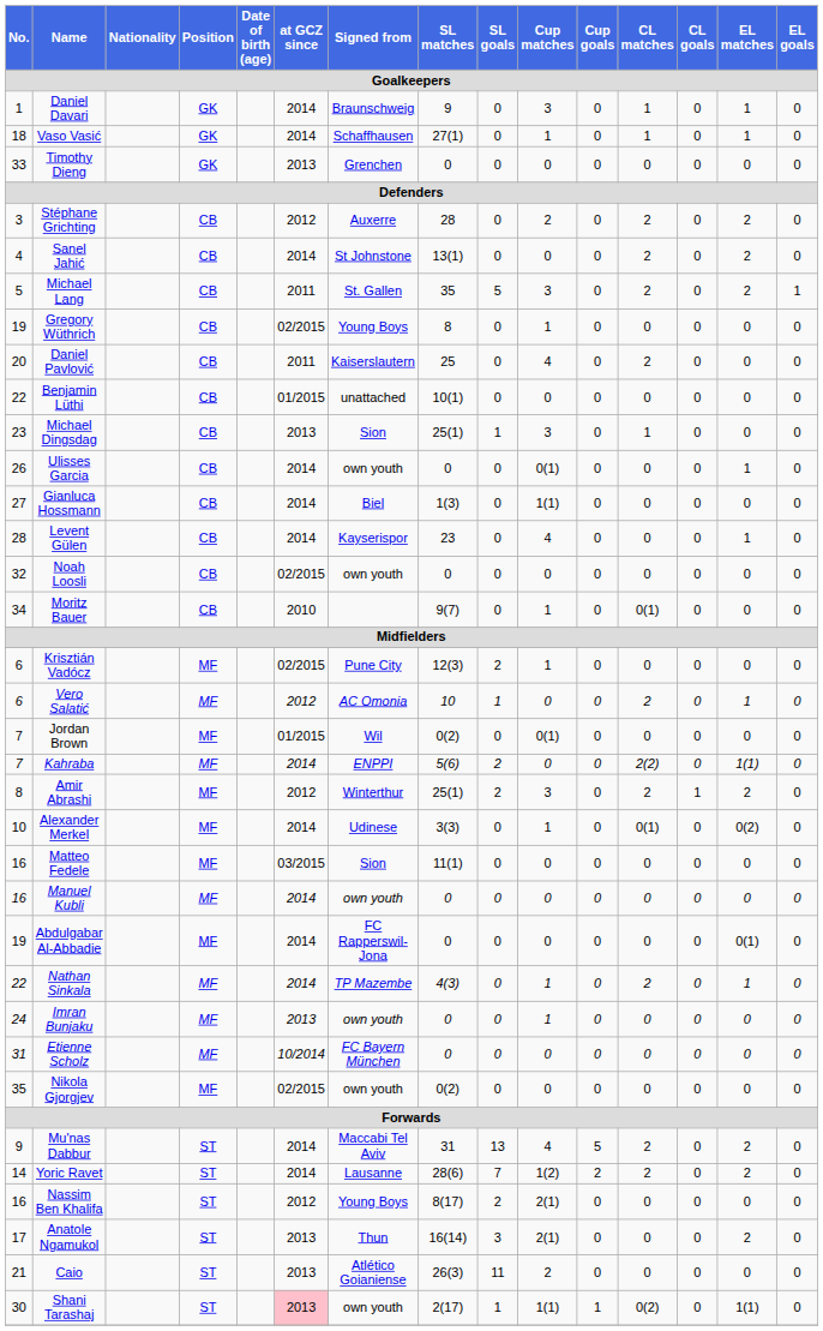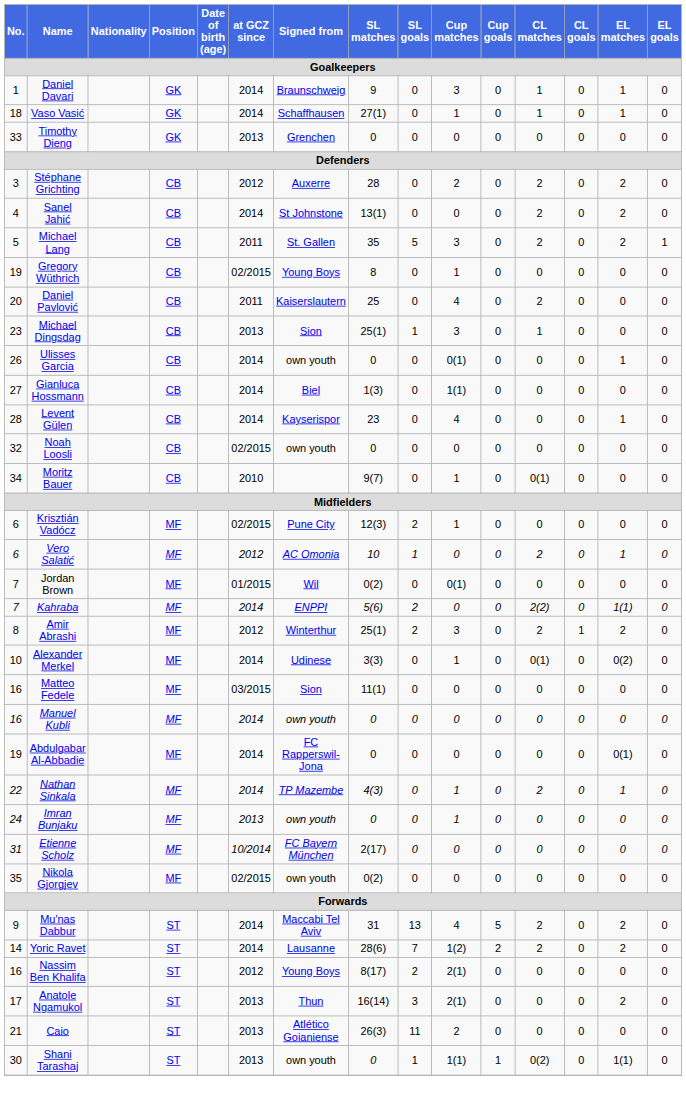 <table class="wikitable"  style="text-align:center; font-size:90%; width:85%;">
 <tr>
 <th style="background:#4169E1; color:white; text-align:center;">No.</th>
 <th style="background:#4169E1; color:white; text-align:center;">Name</th>
 <th style="background:#4169E1; color:white; text-align:center;">Nationality</th>
 <th style="background:#4169E1; color:white; text-align:center;">Position</th>
 <th style="background:#4169E1; color:white; text-align:center;">Date of birth (age)</th>
 <th style="background:#4169E1; color:white; text-align:center;">at GCZ since</th>
 <th style="background:#4169E1; color:white; text-align:center;">Signed from</th>
 <th style="background:#4169E1; color:white; text-align:center;">SL matches</th>
 <th style="background:#4169E1; color:white; text-align:center;">SL goals</th>
 <th style="background:#4169E1; color:white; text-align:center;">Cup matches</th>
 <th style="background:#4169E1; color:white; text-align:center;">Cup goals</th>
 <th style="background:#4169E1; color:white; text-align:center;">CL matches</th>
 <th style="background:#4169E1; color:white; text-align:center;">CL goals</th>
 <th style="background:#4169E1; color:white; text-align:center;">EL matches</th>
 <th style="background:#4169E1; color:white; text-align:center;">EL goals</th>
 </tr>
 <tr>
 <th colspan="15"  style="background:#dcdcdc; text-align:center;">Goalkeepers</th>
 </tr>
 <tr>
 <td>1</td>
 <td><a href='#'>Daniel Davari</a></td>
 <td> </td>
 <td><a href='#'>GK</a></td>
 <td></td>
 <td>2014</td>
 <td><a href='#'>Braunschweig</a></td>
 <td>9</td>
 <td>0</td>
 <td>3</td>
 <td>0</td>
 <td>1</td>
 <td>0</td>
 <td>1</td>
 <td>0</td>
 </tr>
 <tr>
 <td>18</td>
 <td><a href='#'>Vaso Vasić</a></td>
 <td> </td>
 <td><a href='#'>GK</a></td>
 <td></td>
 <td>2014</td>
 <td><a href='#'>Schaffhausen</a></td>
 <td>27(1)</td>
 <td>0</td>
 <td>1</td>
 <td>0</td>
 <td>1</td>
 <td>0</td>
 <td>1</td>
 <td>0</td>
 </tr>
 <tr>
 <td>33</td>
 <td><a href='#'>Timothy Dieng</a></td>
 <td> </td>
 <td><a href='#'>GK</a></td>
 <td></td>
 <td>2013</td>
 <td><a href='#'>Grenchen</a></td>
 <td>0</td>
 <td>0</td>
 <td>0</td>
 <td>0</td>
 <td>0</td>
 <td>0</td>
 <td>0</td>
 <td>0</td>
 </tr>
 <tr>
 <th colspan="15"  style="background:#dcdcdc; text-align:center;">Defenders</th>
 </tr>
 <tr>
 <td>3</td>
 <td><a href='#'>Stéphane Grichting</a></td>
 <td></td>
 <td><a href='#'>CB</a></td>
 <td></td>
 <td>2012</td>
 <td><a href='#'>Auxerre</a></td>
 <td>28</td>
 <td>0</td>
 <td>2</td>
 <td>0</td>
 <td>2</td>
 <td>0</td>
 <td>2</td>
 <td>0</td>
 </tr>
 <tr>
 <td>4</td>
 <td><a href='#'>Sanel Jahić</a></td>
 <td> </td>
 <td><a href='#'>CB</a></td>
 <td></td>
 <td>2014</td>
 <td><a href='#'>St Johnstone</a></td>
 <td>13(1)</td>
 <td>0</td>
 <td>0</td>
 <td>0</td>
 <td>2</td>
 <td>0</td>
 <td>2</td>
 <td>0</td>
 </tr>
 <tr>
 <td>5</td>
 <td><a href='#'>Michael Lang</a></td>
 <td></td>
 <td><a href='#'>CB</a></td>
 <td></td>
 <td>2011</td>
 <td><a href='#'>St. Gallen</a></td>
 <td>35</td>
 <td>5</td>
 <td>3</td>
 <td>0</td>
 <td>2</td>
 <td>0</td>
 <td>2</td>
 <td>1</td>
 </tr>
 <tr>
 <td>19</td>
 <td><a href='#'>Gregory Wüthrich</a></td>
 <td></td>
 <td><a href='#'>CB</a></td>
 <td></td>
 <td>02/2015</td>
 <td><a href='#'>Young Boys</a></td>
 <td>8</td>
 <td>0</td>
 <td>1</td>
 <td>0</td>
 <td>0</td>
 <td>0</td>
 <td>0</td>
 <td>0</td>
 </tr>
 <tr>
 <td>20</td>
 <td><a href='#'>Daniel Pavlović</a></td>
 <td> </td>
 <td><a href='#'>CB</a></td>
 <td></td>
 <td>2011</td>
 <td><a href='#'>Kaiserslautern</a></td>
 <td>25</td>
 <td>0</td>
 <td>4</td>
 <td>0</td>
 <td>2</td>
-<td>0</td>
-<td>0</td>
-<td>0</td>
-</tr>
-<tr>
-<td>22</td>
-<td><a href='#'>Benjamin Lüthi</a></td>
-<td></td>
-<td><a href='#'>CB</a></td>
-<td></td>
-<td>01/2015</td>
-<td>unattached</td>
-<td>10(1)</td>
-<td>0</td>
-<td>0</td>
-<td>0</td>
-<td>0</td>
 <td>0</td>
 <td>0</td>
 <td>0</td>
 </tr>
 <tr>
 <td>23</td>
 <td><a href='#'>Michael Dingsdag</a></td>
 <td></td>
 <td><a href='#'>CB</a></td>
 <td></td>
 <td>2013</td>
 <td><a href='#'>Sion</a></td>
 <td>25(1)</td>
 <td>1</td>
 <td>3</td>
 <td>0</td>
 <td>1</td>
 <td>0</td>
 <td>0</td>
 <td>0</td>
 </tr>
 <tr>
 <td>26</td>
 <td><a href='#'>Ulisses Garcia</a></td>
 <td> </td>
 <td><a href='#'>CB</a></td>
 <td></td>
 <td>2014</td>
 <td>own youth</td>
 <td>0</td>
 <td>0</td>
 <td>0(1)</td>
 <td>0</td>
 <td>0</td>
 <td>0</td>
 <td>1</td>
 <td>0</td>
 </tr>
 <tr>
 <td>27</td>
 <td><a href='#'>Gianluca Hossmann</a></td>
 <td></td>
 <td><a href='#'>CB</a></td>
 <td></td>
 <td>2014</td>
 <td><a href='#'>Biel</a></td>
 <td>1(3)</td>
 <td>0</td>
 <td>1(1)</td>
 <td>0</td>
 <td>0</td>
 <td>0</td>
 <td>0</td>
 <td>0</td>
 </tr>
 <tr>
 <td>28</td>
 <td><a href='#'>Levent Gülen</a></td>
 <td> </td>
 <td><a href='#'>CB</a></td>
 <td></td>
 <td>2014</td>
 <td><a href='#'>Kayserispor</a></td>
 <td>23</td>
 <td>0</td>
 <td>4</td>
 <td>0</td>
 <td>0</td>
 <td>0</td>
 <td>1</td>
 <td>0</td>
 </tr>
 <tr>
 <td>32</td>
 <td><a href='#'>Noah Loosli</a></td>
 <td></td>
 <td><a href='#'>CB</a></td>
 <td></td>
 <td>02/2015</td>
 <td>own youth</td>
 <td>0</td>
 <td>0</td>
 <td>0</td>
 <td>0</td>
 <td>0</td>
 <td>0</td>
 <td>0</td>
 <td>0</td>
 </tr>
 <tr>
 <td>34</td>
 <td><a href='#'>Moritz Bauer</a></td>
 <td></td>
 <td><a href='#'>CB</a></td>
 <td></td>
 <td>2010</td>
 <td></td>
 <td>9(7)</td>
 <td>0</td>
 <td>1</td>
 <td>0</td>
 <td>0(1)</td>
 <td>0</td>
 <td>0</td>
 <td>0</td>
 </tr>
 <tr>
 <th colspan="15"  style="background:#dcdcdc; text-align:center;">Midfielders</th>
 </tr>
 <tr>
 <td>6</td>
 <td><a href='#'>Krisztián Vadócz</a></td>
 <td></td>
 <td><a href='#'>MF</a></td>
 <td></td>
 <td>02/2015</td>
 <td><a href='#'>Pune City</a></td>
 <td>12(3)</td>
 <td>2</td>
 <td>1</td>
 <td>0</td>
 <td>0</td>
 <td>0</td>
 <td>0</td>
 <td>0</td>
 </tr>
 <tr>
 <td><em>6</em></td>
 <td><em><a href='#'>Vero Salatić</a></em></td>
 <td> </td>
 <td><em><a href='#'>MF</a></em></td>
 <td><em></em></td>
 <td><em>2012</em></td>
 <td><em><a href='#'>AC Omonia</a></em></td>
 <td><em>10</em></td>
 <td><em>1</em></td>
 <td><em>0</em></td>
 <td><em>0</em></td>
 <td><em>2</em></td>
 <td><em>0</em></td>
 <td><em>1</em></td>
 <td><em>0</em></td>
 </tr>
 <tr>
 <td>7</td>
 <td>Jordan Brown</td>
 <td> </td>
 <td><a href='#'>MF</a></td>
 <td></td>
 <td>01/2015</td>
 <td><a href='#'>Wil</a></td>
 <td>0(2)</td>
 <td>0</td>
 <td>0(1)</td>
 <td>0</td>
 <td>0</td>
 <td>0</td>
 <td>0</td>
 <td>0</td>
 </tr>
 <tr>
 <td><em>7</em></td>
 <td><em><a href='#'>Kahraba</a></em></td>
 <td></td>
 <td><em><a href='#'>MF</a></em></td>
 <td><em></em></td>
 <td><em>2014</em></td>
 <td><em><a href='#'>ENPPI</a></em></td>
 <td><em>5(6)</em></td>
 <td><em>2</em></td>
 <td><em>0</em></td>
 <td><em>0</em></td>
 <td><em>2(2)</em></td>
 <td><em>0</em></td>
 <td><em>1(1)</em></td>
 <td><em>0</em></td>
 </tr>
 <tr>
 <td>8</td>
 <td><a href='#'>Amir Abrashi</a></td>
 <td> </td>
 <td><a href='#'>MF</a></td>
 <td></td>
 <td>2012</td>
 <td><a href='#'>Winterthur</a></td>
 <td>25(1)</td>
 <td>2</td>
 <td>3</td>
 <td>0</td>
 <td>2</td>
 <td>1</td>
 <td>2</td>
 <td>0</td>
 </tr>
 <tr>
 <td>10</td>
 <td><a href='#'>Alexander Merkel</a></td>
 <td> </td>
 <td><a href='#'>MF</a></td>
 <td></td>
 <td>2014</td>
 <td><a href='#'>Udinese</a></td>
 <td>3(3)</td>
 <td>0</td>
 <td>1</td>
 <td>0</td>
 <td>0(1)</td>
 <td>0</td>
 <td>0(2)</td>
 <td>0</td>
 </tr>
 <tr>
 <td>16</td>
 <td><a href='#'>Matteo Fedele</a></td>
 <td></td>
 <td><a href='#'>MF</a></td>
 <td></td>
 <td>03/2015</td>
 <td><a href='#'>Sion</a></td>
 <td>11(1)</td>
 <td>0</td>
 <td>0</td>
 <td>0</td>
 <td>0</td>
 <td>0</td>
 <td>0</td>
 <td>0</td>
 </tr>
 <tr>
 <td><em>16</em></td>
 <td><em><a href='#'>Manuel Kubli</a></em></td>
 <td></td>
 <td><em><a href='#'>MF</a></em></td>
 <td><em></em></td>
 <td><em>2014</em></td>
 <td><em>own youth</em></td>
 <td><em>0</em></td>
 <td><em>0</em></td>
 <td><em>0</em></td>
 <td><em>0</em></td>
 <td><em>0</em></td>
 <td><em>0</em></td>
 <td><em>0</em></td>
 <td><em>0</em></td>
 </tr>
 <tr>
 <td>19</td>
 <td><a href='#'>Abdulgabar Al-Abbadie</a></td>
 <td> </td>
 <td><a href='#'>MF</a></td>
 <td></td>
 <td>2014</td>
 <td><a href='#'>FC Rapperswil-Jona</a></td>
 <td>0</td>
 <td>0</td>
 <td>0</td>
 <td>0</td>
 <td>0</td>
 <td>0</td>
 <td>0(1)</td>
 <td>0</td>
 </tr>
 <tr>
 <td><em>22</em></td>
 <td><em><a href='#'>Nathan Sinkala</a></em></td>
 <td></td>
 <td><em><a href='#'>MF</a></em></td>
 <td><em></em></td>
 <td><em>2014</em></td>
 <td><em><a href='#'>TP Mazembe</a></em></td>
 <td><em>4(3)</em></td>
 <td><em>0</em></td>
 <td><em>1</em></td>
 <td><em>0</em></td>
 <td><em>2</em></td>
 <td><em>0</em></td>
 <td><em>1</em></td>
 <td><em>0</em></td>
 </tr>
 <tr>
 <td><em>24</em></td>
 <td><em><a href='#'>Imran Bunjaku</a></em></td>
 <td></td>
 <td><em><a href='#'>MF</a></em></td>
 <td><em></em></td>
 <td><em>2013</em></td>
 <td><em>own youth</em></td>
 <td><em>0</em></td>
 <td><em>0</em></td>
 <td><em>1</em></td>
 <td><em>0</em></td>
 <td><em>0</em></td>
 <td><em>0</em></td>
 <td><em>0</em></td>
 <td><em>0</em></td>
 </tr>
 <tr>
 <td><em>31</em></td>
 <td><em><a href='#'>Etienne Scholz</a></em></td>
 <td></td>
 <td><em><a href='#'>MF</a></em></td>
 <td><em></em></td>
 <td><em>10/2014</em></td>
 <td><em><a href='#'>FC Bayern München</a></em></td>
-<td><em>0</em></td>
+<td>2(17)</td>
 <td><em>0</em></td>
 <td><em>0</em></td>
 <td><em>0</em></td>
 <td><em>0</em></td>
 <td><em>0</em></td>
 <td><em>0</em></td>
 <td><em>0</em></td>
 </tr>
 <tr>
 <td>35</td>
 <td><a href='#'>Nikola Gjorgjev</a></td>
 <td></td>
 <td><a href='#'>MF</a></td>
 <td></td>
 <td>02/2015</td>
 <td>own youth</td>
 <td>0(2)</td>
 <td>0</td>
 <td>0</td>
 <td>0</td>
 <td>0</td>
 <td>0</td>
 <td>0</td>
 <td>0</td>
 </tr>
 <tr>
 <th colspan="15"  style="background:#dcdcdc; text-align:center;">Forwards</th>
 </tr>
 <tr>
 <td>9</td>
 <td><a href='#'>Mu'nas Dabbur</a></td>
 <td></td>
 <td><a href='#'>ST</a></td>
 <td></td>
 <td>2014</td>
 <td><a href='#'>Maccabi Tel Aviv</a></td>
 <td>31</td>
 <td>13</td>
 <td>4</td>
 <td>5</td>
 <td>2</td>
 <td>0</td>
 <td>2</td>
 <td>0</td>
 </tr>
 <tr>
 <td>14</td>
 <td><a href='#'>Yoric Ravet</a></td>
 <td></td>
 <td><a href='#'>ST</a></td>
 <td></td>
 <td>2014</td>
 <td><a href='#'>Lausanne</a></td>
 <td>28(6)</td>
 <td>7</td>
 <td>1(2)</td>
 <td>2</td>
 <td>2</td>
 <td>0</td>
 <td>2</td>
 <td>0</td>
 </tr>
 <tr>
 <td>16</td>
 <td><a href='#'>Nassim Ben Khalifa</a></td>
 <td> </td>
 <td><a href='#'>ST</a></td>
 <td></td>
 <td>2012</td>
 <td><a href='#'>Young Boys</a></td>
 <td>8(17)</td>
 <td>2</td>
 <td>2(1)</td>
 <td>0</td>
 <td>0</td>
 <td>0</td>
 <td>0</td>
 <td>0</td>
 </tr>
 <tr>
 <td>17</td>
 <td><a href='#'>Anatole Ngamukol</a></td>
 <td> </td>
 <td><a href='#'>ST</a></td>
 <td></td>
 <td>2013</td>
 <td><a href='#'>Thun</a></td>
 <td>16(14)</td>
 <td>3</td>
 <td>2(1)</td>
 <td>0</td>
 <td>0</td>
 <td>0</td>
 <td>2</td>
 <td>0</td>
 </tr>
 <tr>
 <td>21</td>
 <td><a href='#'>Caio</a></td>
 <td></td>
 <td><a href='#'>ST</a></td>
 <td></td>
 <td>2013</td>
 <td><a href='#'>Atlético Goianiense</a></td>
 <td>26(3)</td>
 <td>11</td>
 <td>2</td>
 <td>0</td>
 <td>0</td>
 <td>0</td>
 <td>0</td>
 <td>0</td>
 </tr>
 <tr>
 <td>30</td>
 <td><a href='#'>Shani Tarashaj</a></td>
 <td></td>
 <td><a href='#'>ST</a></td>
 <td></td>
-<td style="background: pink;">2013</td>
+<td>2013</td>
 <td>own youth</td>
-<td>2(17)</td>
+<td><em>0</em></td>
 <td>1</td>
 <td>1(1)</td>
 <td>1</td>
 <td>0(2)</td>
 <td>0</td>
 <td>1(1)</td>
 <td>0</td>
 </tr>
 <tr>
 </tr>
 </table>
